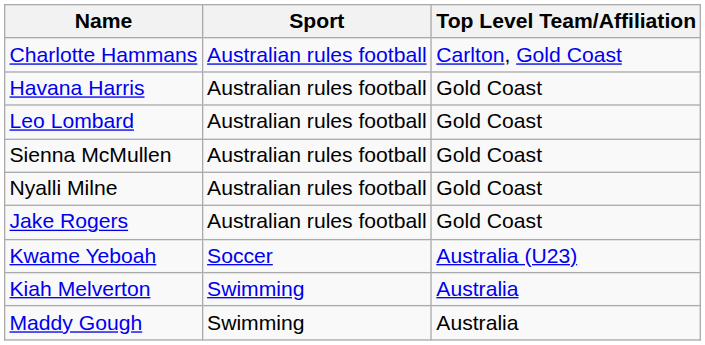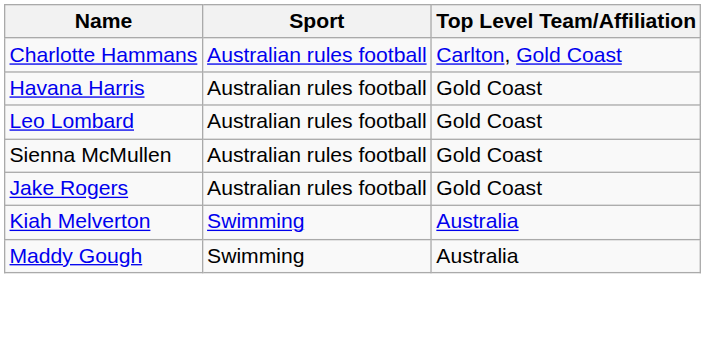 <table class="wikitable">
 <tr>
 <th>Name</th>
 <th>Sport</th>
 <th>Top Level Team/Affiliation</th>
 </tr>
 <tr>
 <td><a href='#'>Charlotte Hammans</a></td>
 <td><a href='#'>Australian rules football</a></td>
 <td><a href='#'>Carlton</a>, <a href='#'>Gold Coast</a></td>
 </tr>
 <tr>
 <td><a href='#'>Havana Harris</a></td>
 <td>Australian rules football</td>
 <td>Gold Coast</td>
 </tr>
 <tr>
 <td><a href='#'>Leo Lombard</a></td>
 <td>Australian rules football</td>
 <td>Gold Coast</td>
 </tr>
 <tr>
 <td>Sienna McMullen</td>
 <td>Australian rules football</td>
 <td>Gold Coast</td>
 </tr>
 <tr>
-<td>Nyalli Milne</td>
-<td>Australian rules football</td>
-<td>Gold Coast</td>
-</tr>
-<tr>
 <td><a href='#'>Jake Rogers</a></td>
 <td>Australian rules football</td>
 <td>Gold Coast</td>
-</tr>
-<tr>
-<td><a href='#'>Kwame Yeboah</a></td>
-<td><a href='#'>Soccer</a></td>
-<td><a href='#'>Australia (U23)</a></td>
 </tr>
 <tr>
 <td><a href='#'>Kiah Melverton</a></td>
 <td><a href='#'>Swimming</a></td>
 <td><a href='#'>Australia</a></td>
 </tr>
 <tr>
 <td><a href='#'>Maddy Gough</a></td>
 <td>Swimming</td>
 <td>Australia</td>
 </tr>
 </table>
